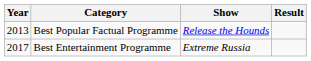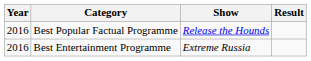 <table class="wikitable">
 <tr>
 <th><strong>Year</strong></th>
 <th><strong>Category</strong></th>
 <th><strong>Show</strong></th>
 <th><strong>Result</strong></th>
 </tr>
 <tr>
-<td>2013</td>
+<td>2016</td>
 <td>Best Popular Factual Programme</td>
 <td><em><a href='#'>Release the Hounds</a></em></td>
 <td></td>
 </tr>
 <tr>
-<td>2017</td>
+<td>2016</td>
 <td>Best Entertainment Programme</td>
 <td><em>Extreme Russia</em></td>
 <td></td>
 </tr>
 </table>
